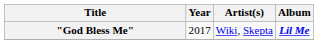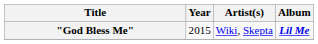 <table class="wikitable plainrowheaders" style="text-align:center;">
 <tr>
 <th scope="col" style="width:16em;">Title</th>
 <th scope="col">Year</th>
 <th scope="col">Artist(s)</th>
 <th scope="col">Album</th>
 </tr>
 <tr>
 <th scope="row">"God Bless Me"</th>
-<td>2017</td>
+<td>2015</td>
 <td><a href='#'>Wiki</a>, <a href='#'>Skepta</a></td>
 <td><strong><em><a href='#'>Lil Me</a></em></strong></td>
 </tr>
 <tr>
 </tr>
 </table>
